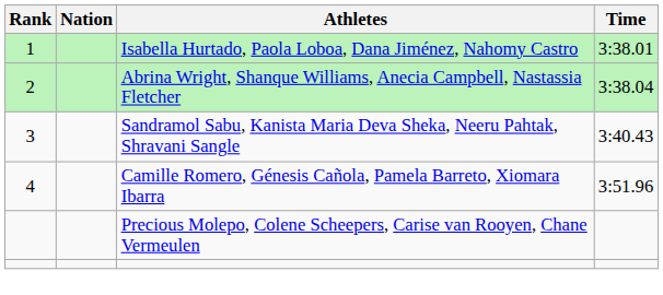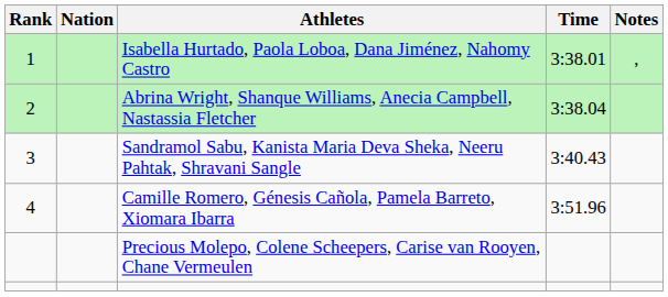 <table class="wikitable sortable" style="text-align:center;width: 65%;">
 <tr>
 <th scope="col">Rank</th>
 <th scope="col">Nation</th>
 <th scope="col">Athletes</th>
 <th scope="col">Time</th>
+<th scope="col">Notes</th>
 </tr>
 <tr bgcolor=bbf3bb>
 <td>1</td>
 <td align=left></td>
 <td align=left><a href='#'>Isabella Hurtado</a>, <a href='#'>Paola Loboa</a>, <a href='#'>Dana Jiménez</a>, <a href='#'>Nahomy Castro</a></td>
 <td>3:38.01</td>
+<td>, </td>
 </tr>
 <tr bgcolor=bbf3bb>
 <td>2</td>
 <td align=left></td>
 <td align=left><a href='#'>Abrina Wright</a>, <a href='#'>Shanque Williams</a>, <a href='#'>Anecia Campbell</a>, <a href='#'>Nastassia Fletcher</a></td>
 <td>3:38.04</td>
+<td></td>
 </tr>
 <tr>
 <td>3</td>
 <td align=left></td>
 <td align=left><a href='#'>Sandramol Sabu</a>, <a href='#'>Kanista Maria Deva Sheka</a>, <a href='#'>Neeru Pahtak</a>, <a href='#'>Shravani Sangle</a></td>
 <td>3:40.43</td>
+<td></td>
 </tr>
 <tr>
 <td>4</td>
 <td align=left></td>
 <td align=left><a href='#'>Camille Romero</a>, <a href='#'>Génesis Cañola</a>, <a href='#'>Pamela Barreto</a>, <a href='#'>Xiomara Ibarra</a></td>
 <td>3:51.96</td>
+<td></td>
 </tr>
 <tr>
 <td></td>
 <td align=left></td>
 <td align=left><a href='#'>Precious Molepo</a>, <a href='#'>Colene Scheepers</a>, <a href='#'>Carise van Rooyen</a>, <a href='#'>Chane Vermeulen</a></td>
+<td></td>
 <td></td>
 </tr>
 <tr>
 <td></td>
 <td align=left></td>
 <td align=left></td>
 <td></td>
+<td></td>
 </tr>
 </table>
